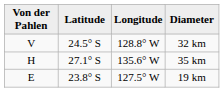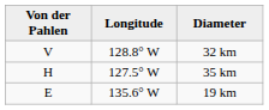 <table class="wikitable">
 <tr>
 <th width="25%" style="background:#eeeeee;">Von der<br>Pahlen</th>
-<th width="25%" style="background:#eeeeee;">Latitude</th>
 <th width="25%" style="background:#eeeeee;">Longitude</th>
 <th width="25%" style="background:#eeeeee;">Diameter</th>
 </tr>
 <tr>
 <td align="center">V</td>
-<td align="center">24.5° S</td>
 <td align="center">128.8° W</td>
 <td align="center">32 km</td>
 </tr>
 <tr>
 <td align="center">H</td>
-<td align="center">27.1° S</td>
-<td align="center">135.6° W</td>
+<td align="center">127.5° W</td>
 <td align="center">35 km</td>
 </tr>
 <tr>
 <td align="center">E</td>
-<td align="center">23.8° S</td>
-<td align="center">127.5° W</td>
+<td align="center">135.6° W</td>
 <td align="center">19 km</td>
 </tr>
 </table>
